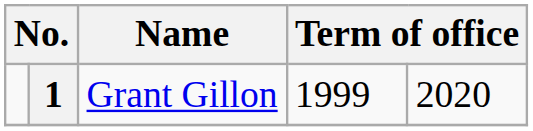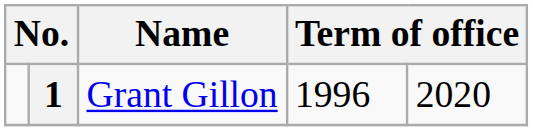 <table class="wikitable">
 <tr>
 <th colspan="2">No.</th>
 <th>Name</th>
 <th colspan="2">Term of office</th>
 </tr>
 <tr>
 <td bgcolor=></td>
 <th>1</th>
 <td><a href='#'>Grant Gillon</a></td>
-<td>1999</td>
+<td>1996</td>
 <td>2020</td>
 </tr>
 <tr>
 </tr>
 </table>
